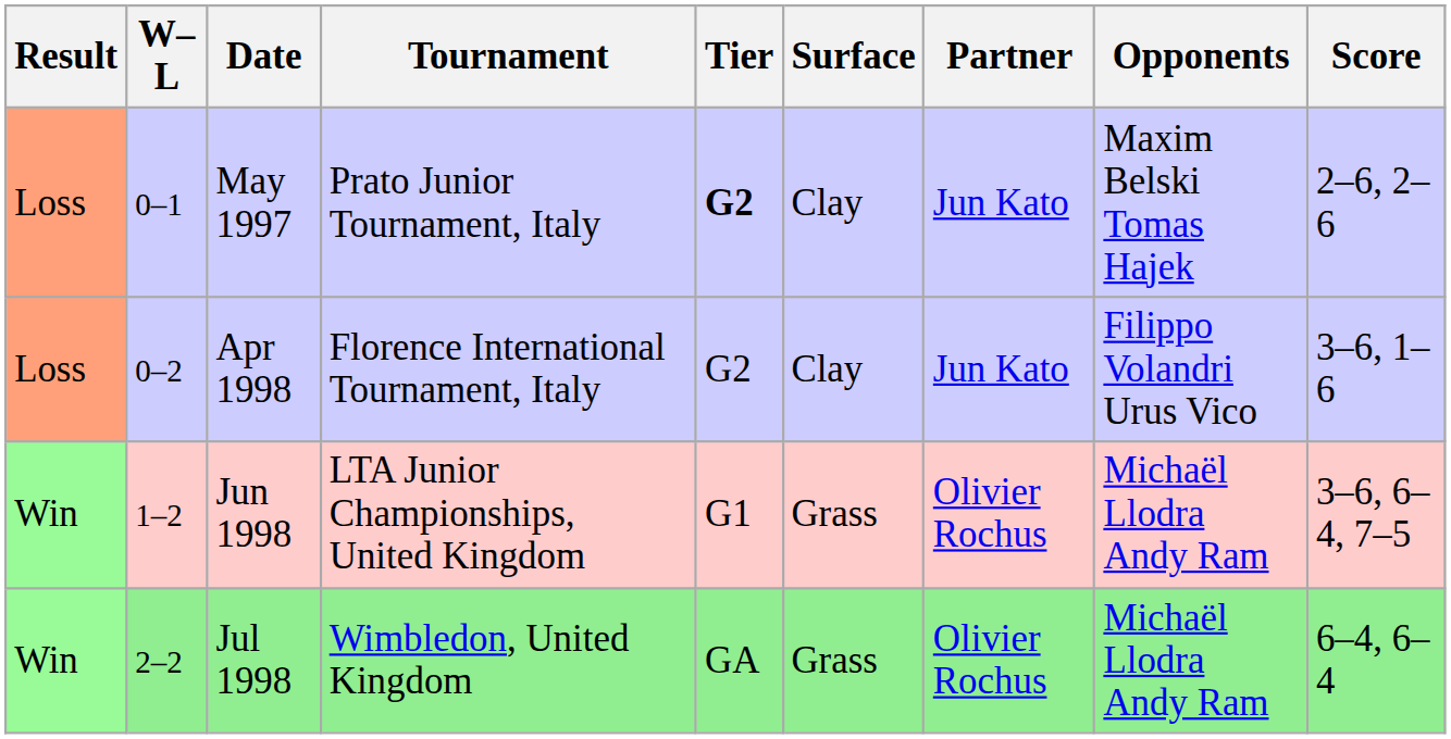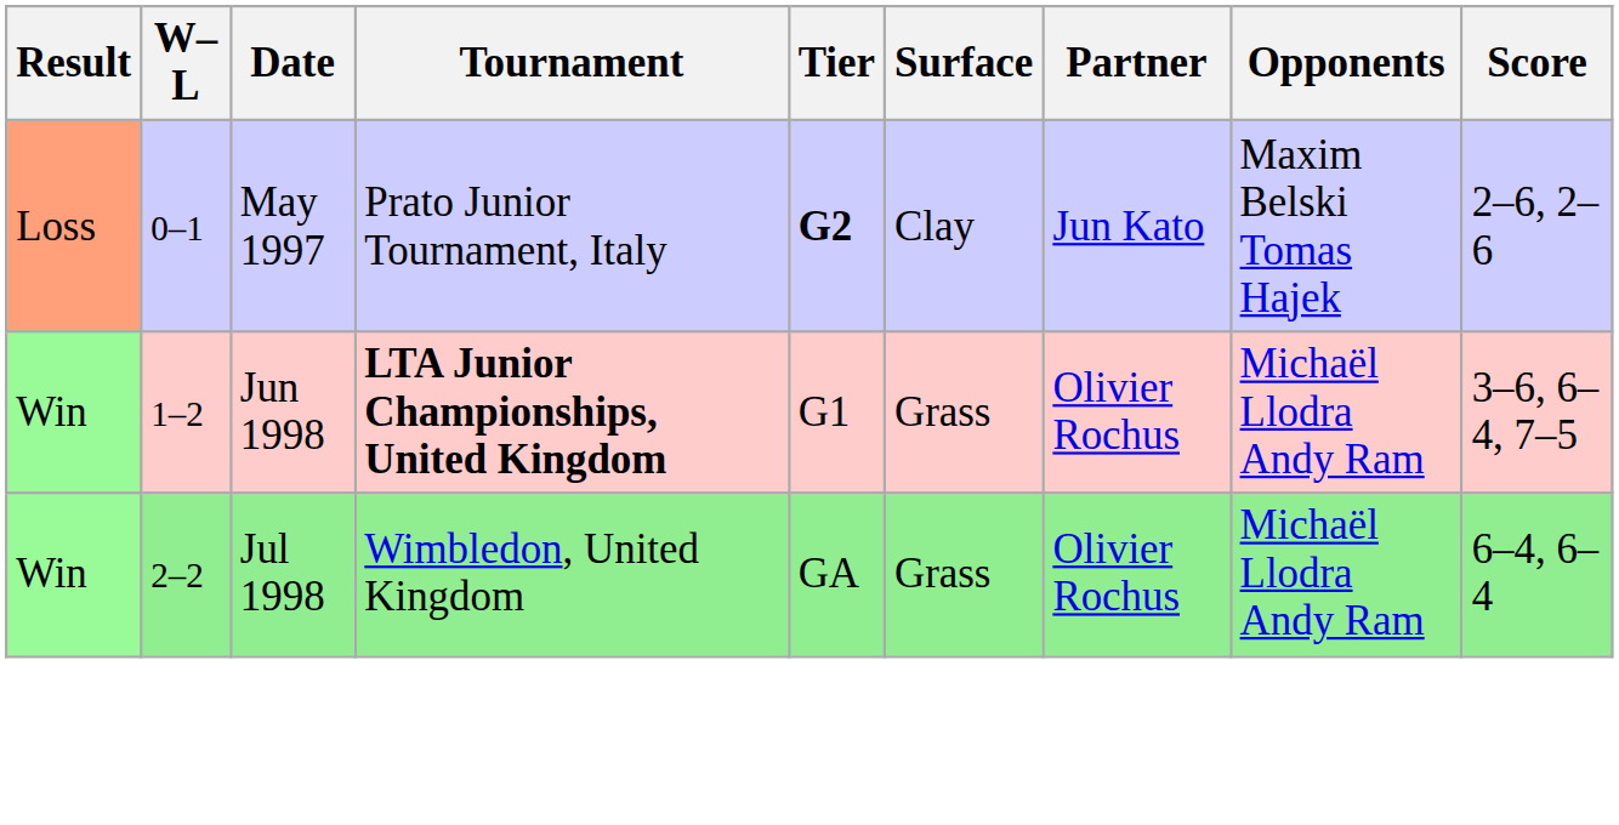 <table class="sortable wikitable">
 <tr>
 <th>Result</th>
 <th class="unsortable">W–L</th>
 <th>Date</th>
 <th>Tournament</th>
 <th>Tier</th>
 <th class="unsortable">Surface</th>
 <th>Partner</th>
 <th>Opponents</th>
 <th class="unsortable">Score</th>
 </tr>
 <tr bgcolor=CCCCFF>
 <td bgcolor=FFA07A>Loss</td>
 <td><small>0–1</small></td>
 <td>May 1997</td>
 <td>Prato Junior Tournament, Italy</td>
 <td><strong>G2</strong></td>
 <td>Clay</td>
 <td> <a href='#'>Jun Kato</a></td>
 <td> Maxim Belski<br> <a href='#'>Tomas Hajek</a></td>
 <td>2–6, 2–6</td>
 </tr>
-<tr bgcolor=CCCCFF>
-<td bgcolor=FFA07A>Loss</td>
-<td><small>0–2</small></td>
-<td>Apr 1998</td>
-<td>Florence International Tournament, Italy</td>
-<td>G2</td>
-<td>Clay</td>
-<td> <a href='#'>Jun Kato</a></td>
-<td> <a href='#'>Filippo Volandri</a> <br> Urus Vico</td>
-<td>3–6, 1–6</td>
-</tr>
 <tr bgcolor=FFCCCC>
 <td bgcolor=98FB98>Win</td>
 <td><small>1–2</small></td>
 <td>Jun 1998</td>
-<td>LTA Junior Championships, United Kingdom</td>
+<td><strong>LTA Junior Championships, United Kingdom</strong></td>
 <td>G1</td>
 <td>Grass</td>
 <td> <a href='#'>Olivier Rochus</a></td>
 <td> <a href='#'>Michaël Llodra</a><br> <a href='#'>Andy Ram</a></td>
 <td>3–6, 6–4, 7–5</td>
 </tr>
 <tr bgcolor=lightgreen>
 <td bgcolor=98FB98>Win</td>
 <td><small>2–2</small></td>
 <td>Jul 1998</td>
 <td><a href='#'>Wimbledon</a>, United Kingdom</td>
 <td>GA</td>
 <td>Grass</td>
 <td> <a href='#'>Olivier Rochus</a></td>
 <td> <a href='#'>Michaël Llodra</a><br> <a href='#'>Andy Ram</a></td>
 <td>6–4, 6–4</td>
 </tr>
 </table>
